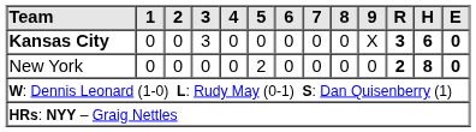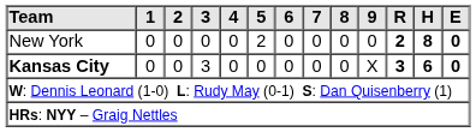 <table border=1 cellspacing=0 width=425 style="margin-left:3em;">
 <tr style="text-align:center; background-color:#e6e6e6;">
 <th align=left width=28%>Team</th>
 <th width=6%>1</th>
 <th width=6%>2</th>
 <th width=6%>3</th>
 <th width=6%>4</th>
 <th width=6%>5</th>
 <th width=6%>6</th>
 <th width=6%>7</th>
 <th width=6%>8</th>
 <th width=6%>9</th>
 <th width=6%>R</th>
 <th width=6%>H</th>
 <th width=6%>E</th>
 </tr>
 <tr style="text-align:center;">
+<td align=left>New York</td>
+<td>0</td>
+<td>0</td>
+<td>0</td>
+<td>0</td>
+<td>2</td>
+<td>0</td>
+<td>0</td>
+<td>0</td>
+<td>0</td>
+<td><strong>2</strong></td>
+<td><strong>8</strong></td>
+<td><strong>0</strong></td>
+</tr>
+<tr style="text-align:center;">
 <td align=left><strong>Kansas City</strong></td>
 <td>0</td>
 <td>0</td>
 <td>3</td>
 <td>0</td>
 <td>0</td>
 <td>0</td>
 <td>0</td>
 <td>0</td>
 <td>X</td>
 <td><strong>3</strong></td>
 <td><strong>6</strong></td>
 <td><strong>0</strong></td>
 </tr>
-<tr style="text-align:center;">
-<td align=left>New York</td>
-<td>0</td>
-<td>0</td>
-<td>0</td>
-<td>0</td>
-<td>2</td>
-<td>0</td>
-<td>0</td>
-<td>0</td>
-<td>0</td>
-<td><strong>2</strong></td>
-<td><strong>8</strong></td>
-<td><strong>0</strong></td>
-</tr>
 <tr style="text-align:left;">
 <td colspan=13><small><strong>W</strong>: <a href='#'>Dennis Leonard</a> (1-0)  <strong>L</strong>: <a href='#'>Rudy May</a> (0-1)  <strong>S</strong>: <a href='#'>Dan Quisenberry</a> (1)</small></td>
 </tr>
 <tr style="text-align:left;">
 <td colspan=13><small><strong>HRs</strong>: <strong>NYY</strong> – <a href='#'>Graig Nettles</a></small></td>
 </tr>
 </table>
